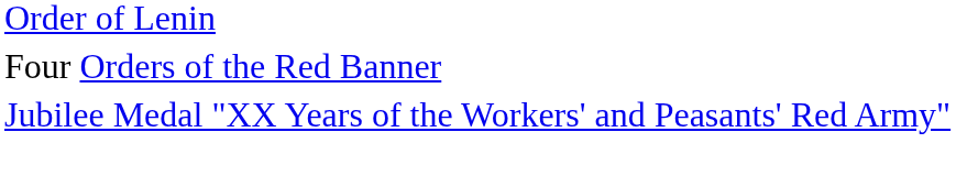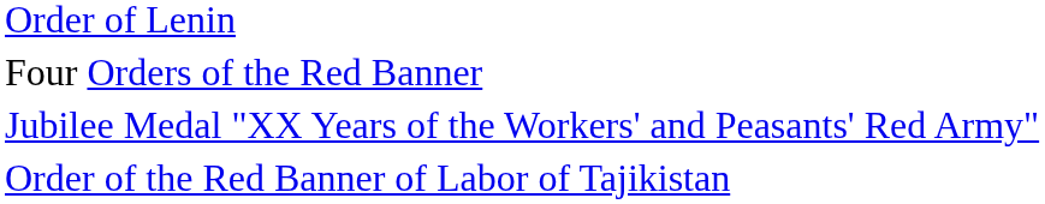 <table>
 <tr>
 <td></td>
 <td><a href='#'>Order of Lenin</a></td>
 </tr>
 <tr>
 <td></td>
 <td>Four <a href='#'>Orders of the Red Banner</a></td>
 </tr>
 <tr>
 <td></td>
 <td><a href='#'>Jubilee Medal "XX Years of the Workers' and Peasants' Red Army"</a></td>
 </tr>
 <tr>
+<td></td>
+<td><a href='#'>Order of the Red Banner of Labor of Tajikistan</a></td>
+</tr>
+<tr>
 </tr>
 </table>
